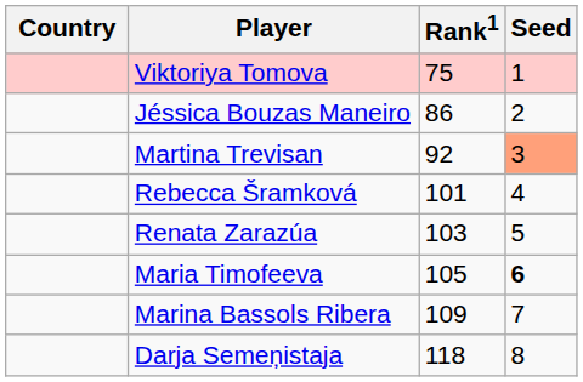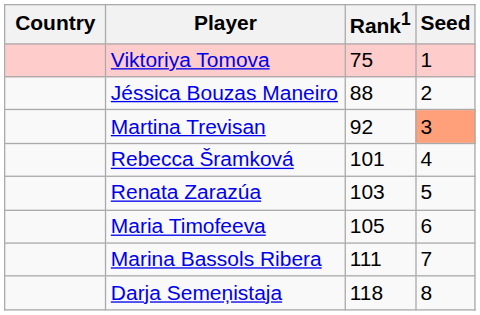 <table class="sortable wikitable">
 <tr>
 <th width="70">Country</th>
 <th width="175">Player</th>
 <th>Rank<sup>1</sup></th>
 <th>Seed</th>
 </tr>
 <tr style="background:#fcc;">
 <td></td>
 <td><a href='#'>Viktoriya Tomova</a></td>
 <td>75</td>
 <td>1</td>
 </tr>
 <tr>
 <td></td>
 <td><a href='#'>Jéssica Bouzas Maneiro</a></td>
-<td>86</td>
+<td>88</td>
 <td>2</td>
 </tr>
 <tr>
 <td></td>
 <td><a href='#'>Martina Trevisan</a></td>
 <td>92</td>
 <td style="background: lightsalmon;">3</td>
 </tr>
 <tr>
 <td></td>
 <td><a href='#'>Rebecca Šramková</a></td>
 <td>101</td>
 <td>4</td>
 </tr>
 <tr>
 <td></td>
 <td><a href='#'>Renata Zarazúa</a></td>
 <td>103</td>
 <td>5</td>
 </tr>
 <tr>
 <td></td>
 <td><a href='#'>Maria Timofeeva</a></td>
 <td>105</td>
-<td><strong>6</strong></td>
+<td>6</td>
 </tr>
 <tr>
 <td></td>
 <td><a href='#'>Marina Bassols Ribera</a></td>
-<td>109</td>
+<td>111</td>
 <td>7</td>
 </tr>
 <tr>
 <td></td>
 <td><a href='#'>Darja Semeņistaja</a></td>
 <td>118</td>
 <td>8</td>
 </tr>
 </table>
